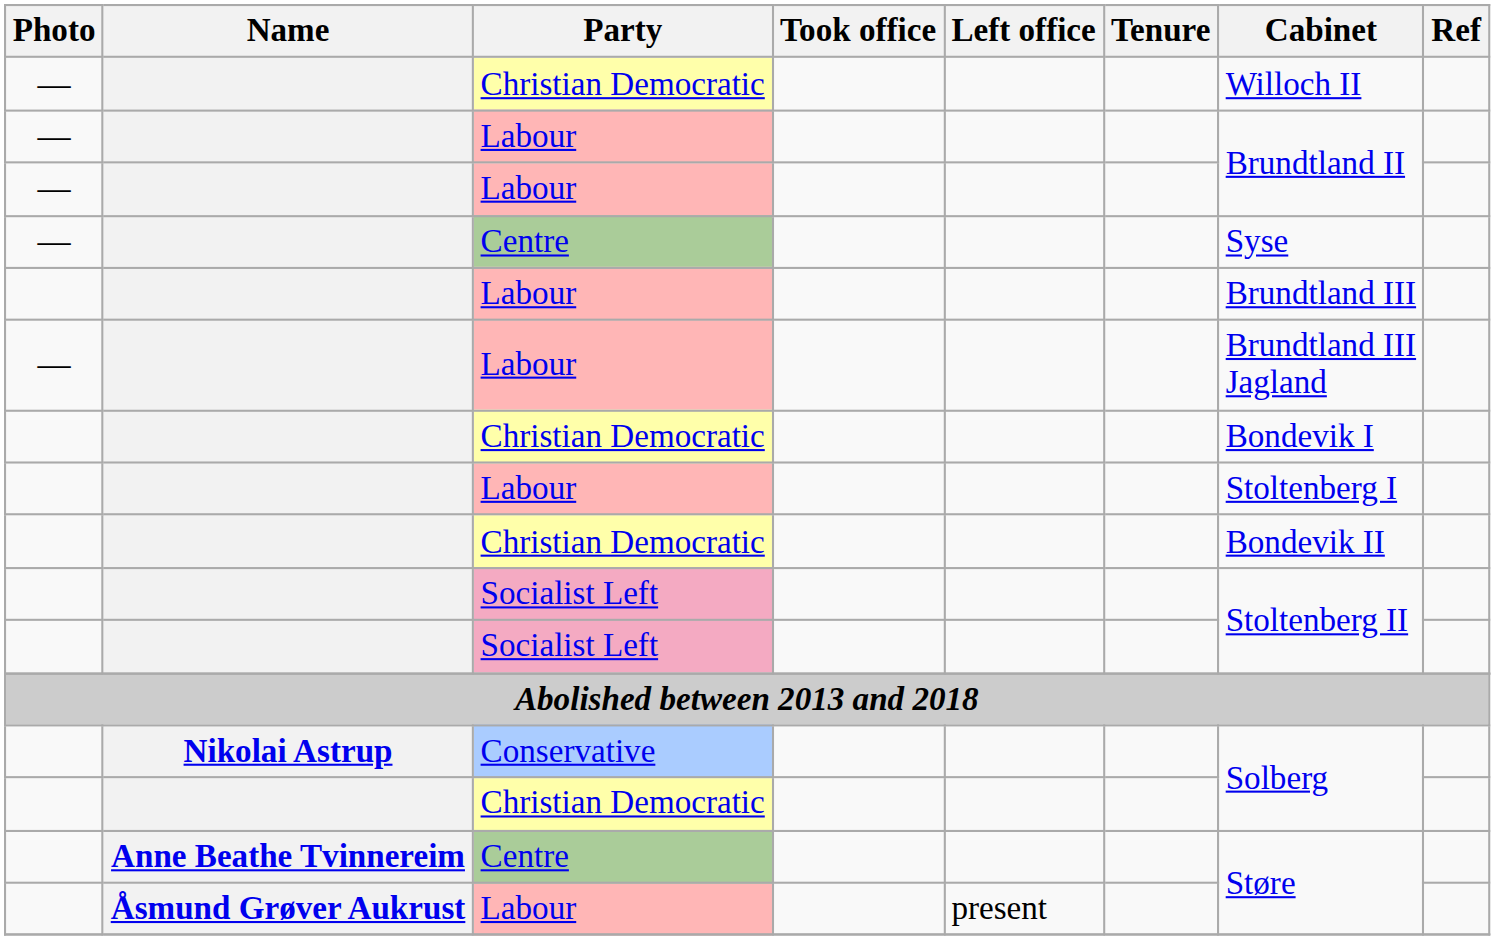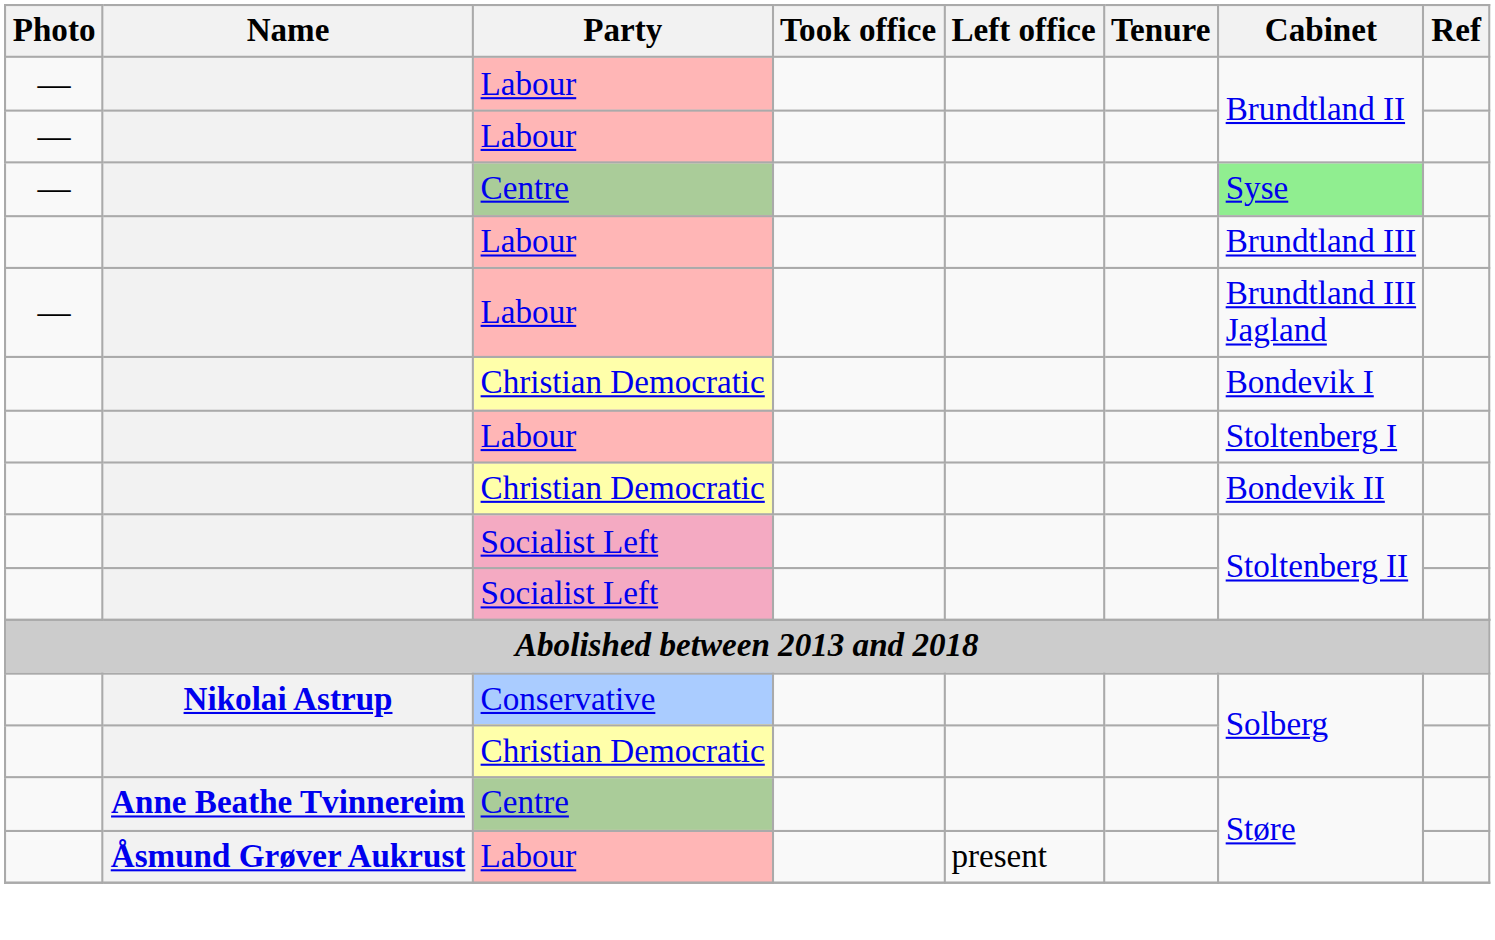 <table class="wikitable plainrowheaders sortable">
 <tr>
 <th>Photo</th>
 <th>Name</th>
 <th>Party</th>
 <th>Took office</th>
 <th>Left office</th>
 <th>Tenure</th>
 <th>Cabinet</th>
 <th class=unsortable>Ref</th>
-</tr>
-<tr>
-<td align=center>—</td>
-<th scope=row></th>
-<td style="background:#FFFFAA"><a href='#'>Christian Democratic</a></td>
-<td></td>
-<td></td>
-<td></td>
-<td><a href='#'>Willoch II</a></td>
-<td align=center></td>
 </tr>
 <tr>
 <td align=center>—</td>
 <th scope=row></th>
 <td style="background:#FFB6B6"><a href='#'>Labour</a></td>
 <td></td>
 <td></td>
 <td></td>
 <td rowspan=2><a href='#'>Brundtland II</a></td>
 <td align=center></td>
 </tr>
 <tr>
 <td align=center>—</td>
 <th scope=row></th>
 <td style="background:#FFB6B6"><a href='#'>Labour</a></td>
 <td></td>
 <td></td>
 <td></td>
 <td align=center></td>
 </tr>
 <tr>
 <td align=center>—</td>
 <th scope=row></th>
 <td style="background:#AACC99"><a href='#'>Centre</a></td>
 <td></td>
 <td></td>
 <td></td>
-<td><a href='#'>Syse</a></td>
+<td style="background: lightgreen;"><a href='#'>Syse</a></td>
 <td align=center></td>
 </tr>
 <tr>
 <td align=center></td>
 <th scope=row></th>
 <td style="background:#FFB6B6"><a href='#'>Labour</a></td>
 <td></td>
 <td></td>
 <td></td>
 <td><a href='#'>Brundtland III</a></td>
 <td align=center></td>
 </tr>
 <tr>
 <td align=center>—</td>
 <th scope=row></th>
 <td style="background:#FFB6B6"><a href='#'>Labour</a></td>
 <td></td>
 <td></td>
 <td></td>
 <td><a href='#'>Brundtland III</a><br><a href='#'>Jagland</a></td>
 <td align=center></td>
 </tr>
 <tr>
 <td align=center></td>
 <th scope=row></th>
 <td style="background:#FFFFAA"><a href='#'>Christian Democratic</a></td>
 <td></td>
 <td></td>
 <td></td>
 <td><a href='#'>Bondevik I</a></td>
 <td align=center></td>
 </tr>
 <tr>
 <td align=center></td>
 <th scope=row></th>
 <td style="background:#FFB6B6"><a href='#'>Labour</a></td>
 <td></td>
 <td></td>
 <td></td>
 <td><a href='#'>Stoltenberg I</a></td>
 <td align=center></td>
 </tr>
 <tr>
 <td align=center></td>
 <th scope=row></th>
 <td style="background:#FFFFAA"><a href='#'>Christian Democratic</a></td>
 <td></td>
 <td></td>
 <td></td>
 <td><a href='#'>Bondevik II</a></td>
 <td align=center></td>
 </tr>
 <tr>
 <td align=center></td>
 <th scope=row></th>
 <td style="background:#F4AAC2"><a href='#'>Socialist Left</a></td>
 <td></td>
 <td></td>
 <td></td>
 <td rowspan=2><a href='#'>Stoltenberg II</a></td>
 <td align=center></td>
 </tr>
 <tr>
 <td align=center></td>
 <th scope=row></th>
 <td style="background:#F4AAC2"><a href='#'>Socialist Left</a></td>
 <td></td>
 <td></td>
 <td></td>
 <td align=center></td>
 </tr>
 <tr>
 </tr>
 <tr>
 <th colspan=8 style="background: #cccccc;"><em>Abolished between 2013 and 2018</em></th>
 </tr>
 <tr>
 <td align=center></td>
 <th scope=row><a href='#'>Nikolai Astrup</a></th>
 <td style="background:#AACCFF"><a href='#'>Conservative</a></td>
 <td></td>
 <td></td>
 <td></td>
 <td rowspan=2><a href='#'>Solberg</a></td>
 <td align=center></td>
 </tr>
 <tr>
 <td align=center></td>
 <th scope=row></th>
 <td style="background:#FFFFAA"><a href='#'>Christian Democratic</a></td>
 <td></td>
 <td></td>
 <td></td>
 <td align=center></td>
 </tr>
 <tr>
 <td align=center></td>
 <th scope=row><a href='#'>Anne Beathe Tvinnereim</a></th>
 <td style="background:#AACC99"><a href='#'>Centre</a></td>
 <td></td>
 <td></td>
 <td></td>
 <td rowspan=2><a href='#'>Støre</a></td>
 <td align=center></td>
 </tr>
 <tr>
 <td align=center></td>
 <th scope=row><a href='#'>Åsmund Grøver Aukrust</a></th>
 <td style="background:#FFB6B6"><a href='#'>Labour</a></td>
 <td></td>
 <td>present</td>
 <td></td>
 <td align=center></td>
 </tr>
 <tr>
 </tr>
 </table>
